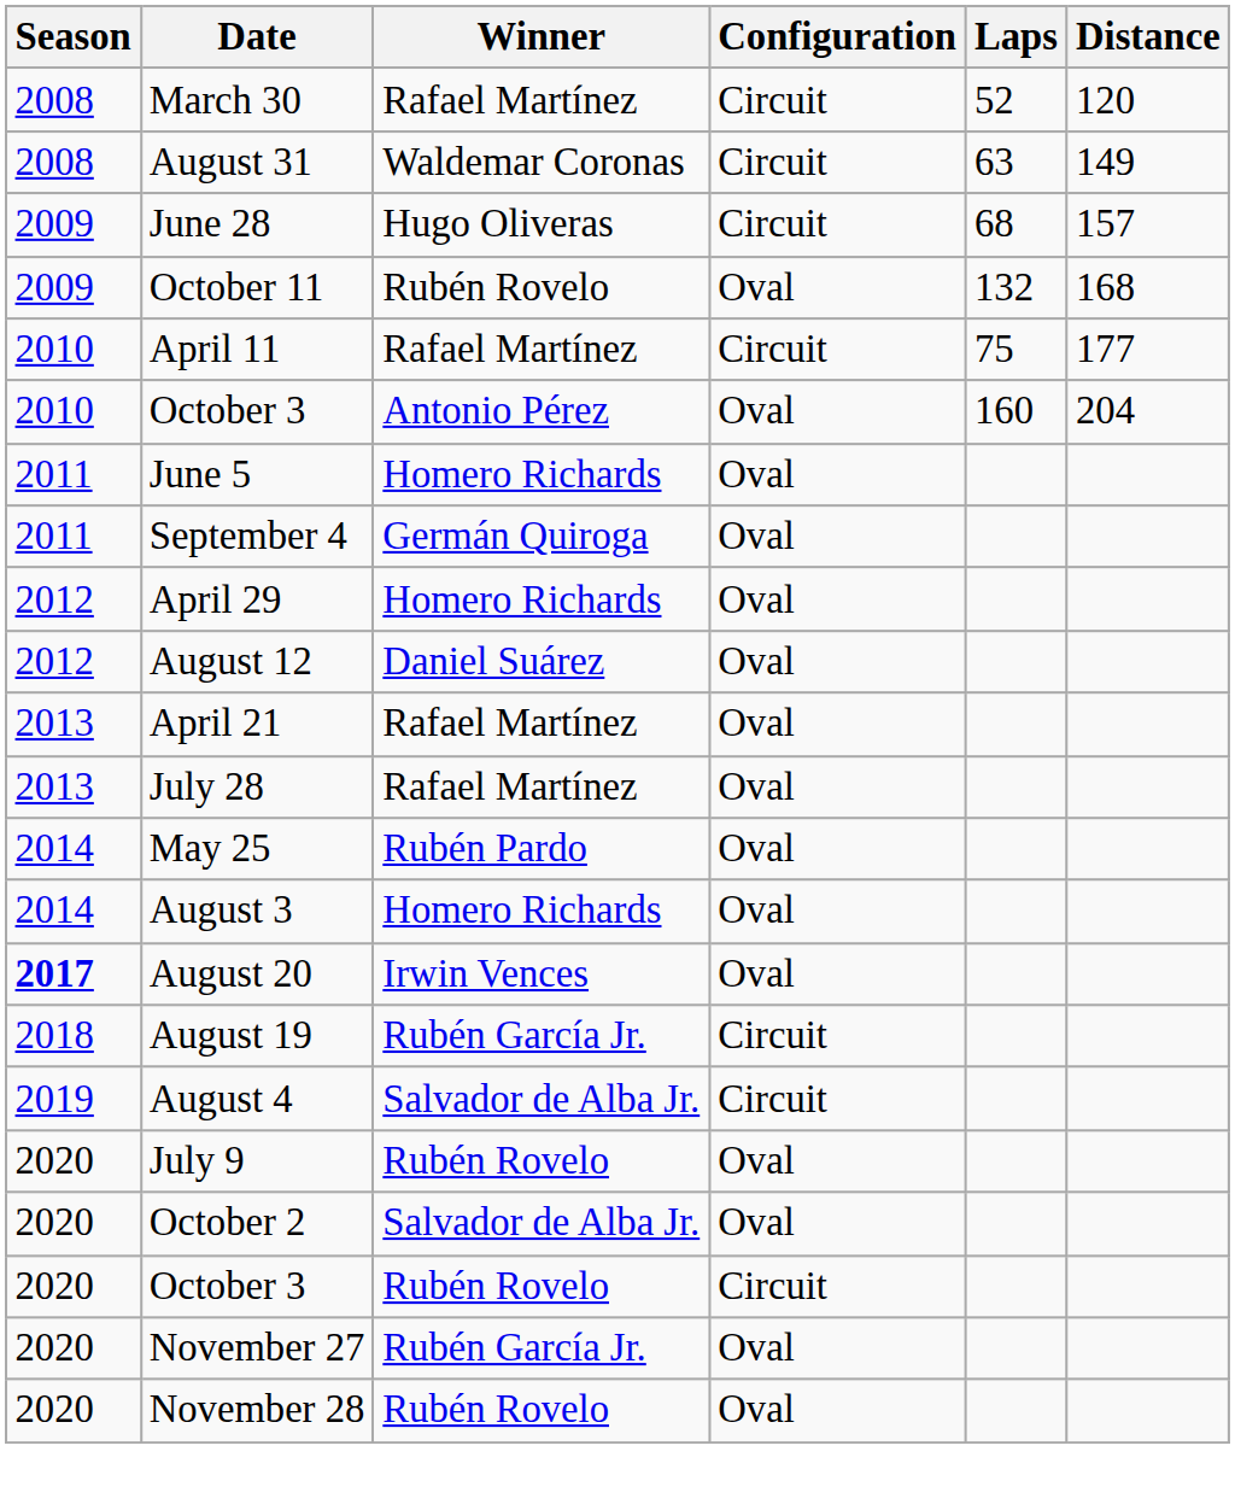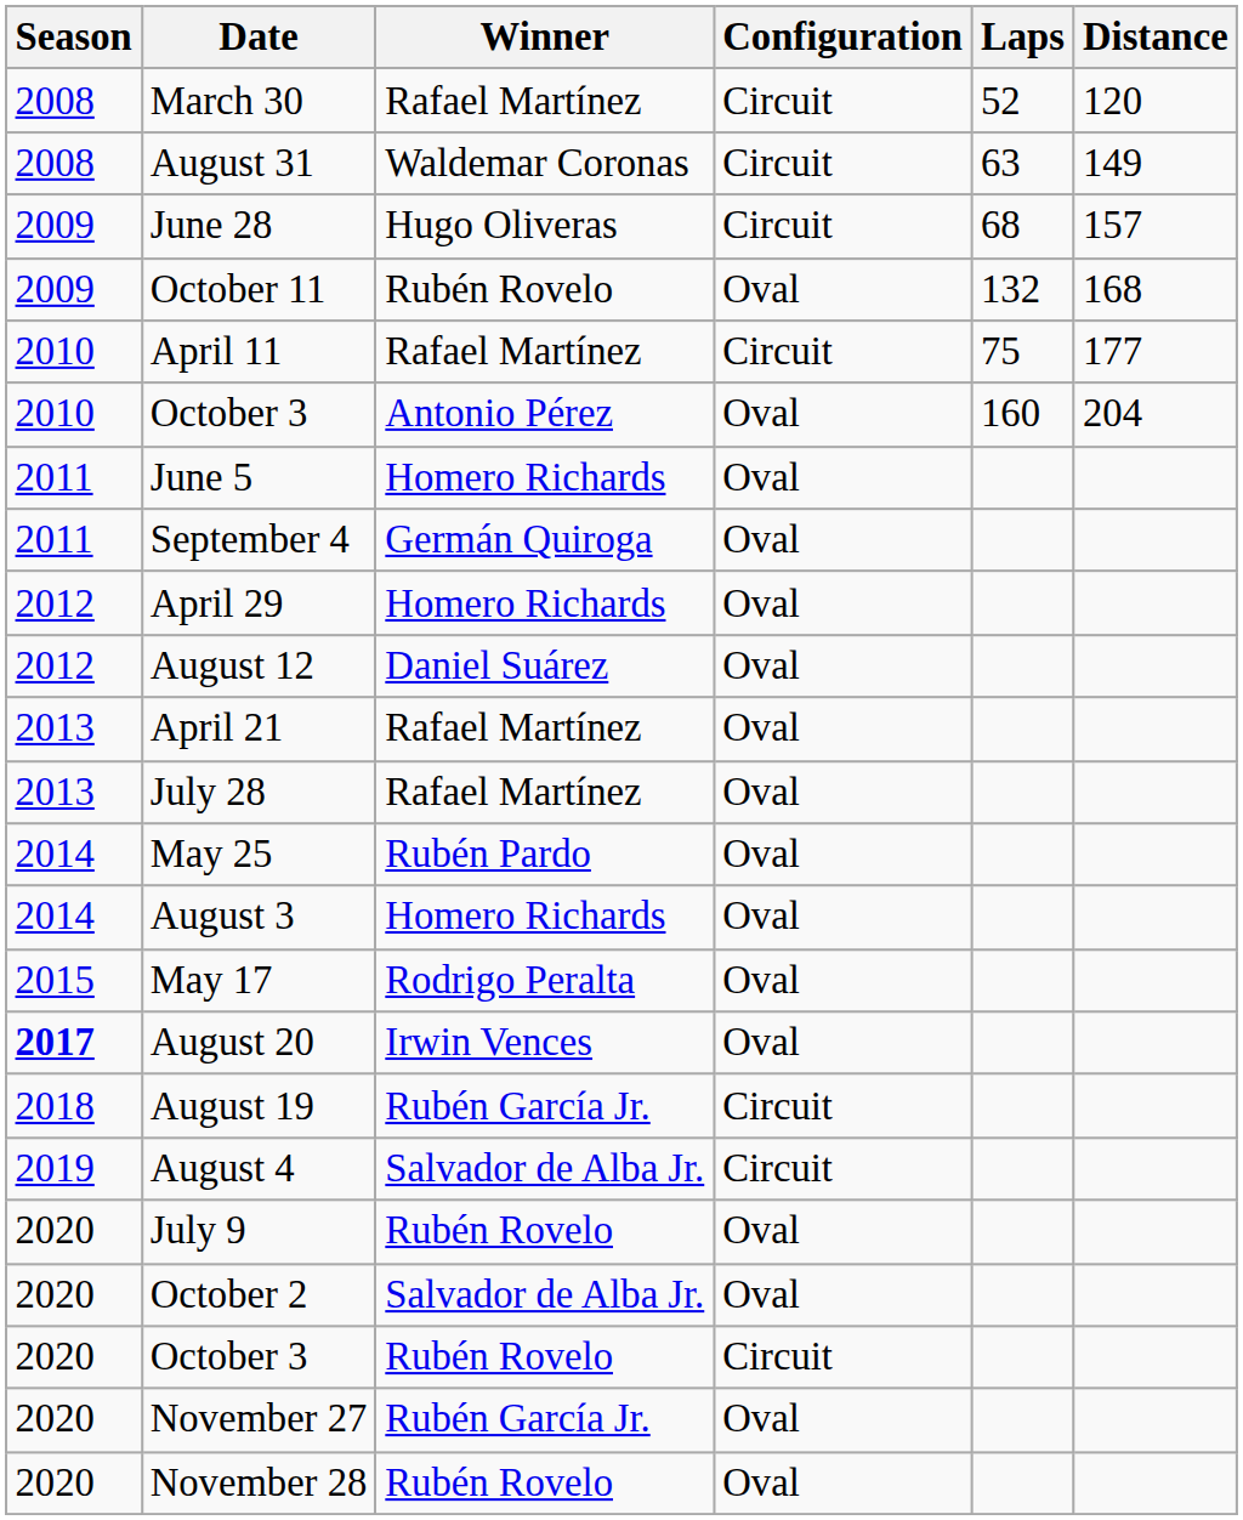 <table class="wikitable">
 <tr>
 <th>Season</th>
 <th>Date</th>
 <th>Winner</th>
 <th>Configuration</th>
 <th>Laps</th>
 <th>Distance</th>
 </tr>
 <tr>
 <td><a href='#'>2008</a></td>
 <td>March 30</td>
 <td> Rafael Martínez</td>
 <td>Circuit</td>
 <td>52</td>
 <td>120</td>
 </tr>
 <tr>
 <td><a href='#'>2008</a></td>
 <td>August 31</td>
 <td> Waldemar Coronas</td>
 <td>Circuit</td>
 <td>63</td>
 <td>149</td>
 </tr>
 <tr>
 <td><a href='#'>2009</a></td>
 <td>June 28</td>
 <td> Hugo Oliveras</td>
 <td>Circuit</td>
 <td>68</td>
 <td>157</td>
 </tr>
 <tr>
 <td><a href='#'>2009</a></td>
 <td>October 11</td>
 <td> Rubén Rovelo</td>
 <td>Oval</td>
 <td>132</td>
 <td>168</td>
 </tr>
 <tr>
 <td><a href='#'>2010</a></td>
 <td>April 11</td>
 <td> Rafael Martínez</td>
 <td>Circuit</td>
 <td>75</td>
 <td>177</td>
 </tr>
 <tr>
 <td><a href='#'>2010</a></td>
 <td>October 3</td>
 <td> <a href='#'>Antonio Pérez</a></td>
 <td>Oval</td>
 <td>160</td>
 <td>204</td>
 </tr>
 <tr>
 <td><a href='#'>2011</a></td>
 <td>June 5</td>
 <td><a href='#'>Homero Richards</a></td>
 <td>Oval</td>
 <td></td>
 </tr>
 <tr>
 <td><a href='#'>2011</a></td>
 <td>September 4</td>
 <td><a href='#'>Germán Quiroga</a></td>
 <td>Oval</td>
 <td></td>
 <td></td>
 </tr>
 <tr>
 <td><a href='#'>2012</a></td>
 <td>April 29</td>
 <td><a href='#'>Homero Richards</a></td>
 <td>Oval</td>
 <td></td>
 <td></td>
 </tr>
 <tr>
 <td><a href='#'>2012</a></td>
 <td>August 12</td>
 <td><a href='#'>Daniel Suárez</a></td>
 <td>Oval</td>
 <td></td>
 <td></td>
 </tr>
 <tr>
 <td><a href='#'>2013</a></td>
 <td>April 21</td>
 <td>Rafael Martínez</td>
 <td>Oval</td>
 <td></td>
 <td></td>
 </tr>
 <tr>
 <td><a href='#'>2013</a></td>
 <td>July 28</td>
 <td>Rafael Martínez</td>
 <td>Oval</td>
 <td></td>
 <td></td>
 </tr>
 <tr>
 <td><a href='#'>2014</a></td>
 <td>May 25</td>
 <td><a href='#'>Rubén Pardo</a></td>
 <td>Oval</td>
 <td></td>
 <td></td>
 </tr>
 <tr>
 <td><a href='#'>2014</a></td>
 <td>August 3</td>
 <td><a href='#'>Homero Richards</a></td>
 <td>Oval</td>
 <td></td>
 <td></td>
 </tr>
 <tr>
+<td><a href='#'>2015</a></td>
+<td>May 17</td>
+<td><a href='#'>Rodrigo Peralta</a></td>
+<td>Oval</td>
+<td></td>
+<td></td>
+</tr>
+<tr>
 <td><strong><a href='#'>2017</a></strong></td>
 <td>August 20</td>
 <td><a href='#'>Irwin Vences</a></td>
 <td>Oval</td>
 <td></td>
 <td></td>
 </tr>
 <tr>
 <td><a href='#'>2018</a></td>
 <td>August 19</td>
 <td><a href='#'>Rubén García Jr.</a></td>
 <td>Circuit</td>
 <td></td>
 <td></td>
 </tr>
 <tr>
 <td><a href='#'>2019</a></td>
 <td>August 4</td>
 <td><a href='#'>Salvador de Alba Jr.</a></td>
 <td>Circuit</td>
 <td></td>
 <td></td>
 </tr>
 <tr>
 <td>2020</td>
 <td>July 9</td>
 <td><a href='#'>Rubén Rovelo</a></td>
 <td>Oval</td>
 <td></td>
 <td></td>
 </tr>
 <tr>
 <td>2020</td>
 <td>October 2</td>
 <td><a href='#'>Salvador de Alba Jr.</a></td>
 <td>Oval</td>
 <td></td>
 <td></td>
 </tr>
 <tr>
 <td>2020</td>
 <td>October 3</td>
 <td><a href='#'>Rubén Rovelo</a></td>
 <td>Circuit</td>
 <td></td>
 <td></td>
 </tr>
 <tr>
 <td>2020</td>
 <td>November 27</td>
 <td><a href='#'>Rubén García Jr.</a></td>
 <td>Oval</td>
 <td></td>
 <td></td>
 </tr>
 <tr>
 <td>2020</td>
 <td>November 28</td>
 <td><a href='#'>Rubén Rovelo</a></td>
 <td>Oval</td>
 <td></td>
 <td></td>
 </tr>
 <tr>
 </tr>
 </table>
